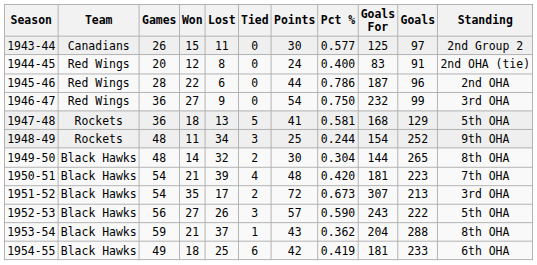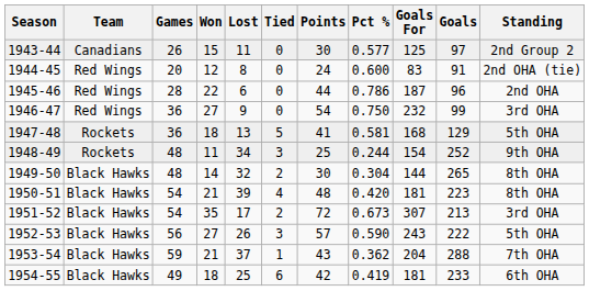 <table class="wikitable">
 <tr>
 <th>Season</th>
 <th>Team</th>
 <th>Games</th>
 <th>Won</th>
 <th>Lost</th>
 <th>Tied</th>
 <th>Points</th>
 <th>Pct %</th>
 <th>Goals<br>For</th>
 <th>Goals<br></th>
 <th>Standing</th>
 </tr>
 <tr align="center" bgcolor="#efefef">
 <td>1943-44</td>
 <td>Canadians</td>
 <td>26</td>
 <td>15</td>
 <td>11</td>
 <td>0</td>
 <td>30</td>
 <td>0.577</td>
 <td>125</td>
 <td>97</td>
 <td>2nd Group 2</td>
 </tr>
 <tr align="center">
 <td>1944-45</td>
 <td>Red Wings</td>
 <td>20</td>
 <td>12</td>
 <td>8</td>
 <td>0</td>
 <td>24</td>
-<td>0.400</td>
+<td>0.600</td>
 <td>83</td>
 <td>91</td>
 <td>2nd OHA (tie)</td>
 </tr>
 <tr align="center">
 <td>1945-46</td>
 <td>Red Wings</td>
 <td>28</td>
 <td>22</td>
 <td>6</td>
 <td>0</td>
 <td>44</td>
 <td>0.786</td>
 <td>187</td>
 <td>96</td>
 <td>2nd OHA</td>
 </tr>
 <tr align="center">
 <td>1946-47</td>
 <td>Red Wings</td>
 <td>36</td>
 <td>27</td>
 <td>9</td>
 <td>0</td>
 <td>54</td>
 <td>0.750</td>
 <td>232</td>
 <td>99</td>
 <td>3rd OHA</td>
 </tr>
 <tr align="center" bgcolor="#efefef">
 <td>1947-48</td>
 <td>Rockets</td>
 <td>36</td>
 <td>18</td>
 <td>13</td>
 <td>5</td>
 <td>41</td>
 <td>0.581</td>
 <td>168</td>
 <td>129</td>
 <td>5th OHA</td>
 </tr>
 <tr align="center" bgcolor="#efefef">
 <td>1948-49</td>
 <td>Rockets</td>
 <td>48</td>
 <td>11</td>
 <td>34</td>
 <td>3</td>
 <td>25</td>
 <td>0.244</td>
 <td>154</td>
 <td>252</td>
 <td>9th OHA</td>
 </tr>
 <tr align="center">
 <td>1949-50</td>
 <td>Black Hawks</td>
 <td>48</td>
 <td>14</td>
 <td>32</td>
 <td>2</td>
 <td>30</td>
 <td>0.304</td>
 <td>144</td>
 <td>265</td>
 <td>8th OHA</td>
 </tr>
 <tr align="center">
 <td>1950-51</td>
 <td>Black Hawks</td>
 <td>54</td>
 <td>21</td>
 <td>39</td>
 <td>4</td>
 <td>48</td>
 <td>0.420</td>
 <td>181</td>
 <td>223</td>
-<td>7th OHA</td>
+<td>8th OHA</td>
 </tr>
 <tr align="center">
 <td>1951-52</td>
 <td>Black Hawks</td>
 <td>54</td>
 <td>35</td>
 <td>17</td>
 <td>2</td>
 <td>72</td>
 <td>0.673</td>
 <td>307</td>
 <td>213</td>
 <td>3rd OHA</td>
 </tr>
 <tr align="center">
 <td>1952-53</td>
 <td>Black Hawks</td>
 <td>56</td>
 <td>27</td>
 <td>26</td>
 <td>3</td>
 <td>57</td>
 <td>0.590</td>
 <td>243</td>
 <td>222</td>
 <td>5th OHA</td>
 </tr>
 <tr align="center">
 <td>1953-54</td>
 <td>Black Hawks</td>
 <td>59</td>
 <td>21</td>
 <td>37</td>
 <td>1</td>
 <td>43</td>
 <td>0.362</td>
 <td>204</td>
 <td>288</td>
-<td>8th OHA</td>
+<td>7th OHA</td>
 </tr>
 <tr align="center">
 <td>1954-55</td>
 <td>Black Hawks</td>
 <td>49</td>
 <td>18</td>
 <td>25</td>
 <td>6</td>
 <td>42</td>
 <td>0.419</td>
 <td>181</td>
 <td>233</td>
 <td>6th OHA</td>
 </tr>
 </table>
